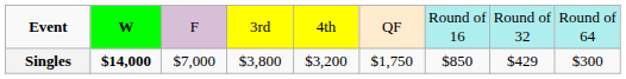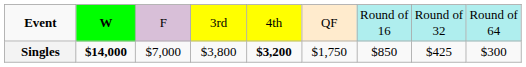 <table class=wikitable style=font-size:95%;text-align:center>
 <tr>
 <td style="width:130px"><strong>Event</strong></td>
 <td style="width:85px; background:lime"><strong>W</strong></td>
 <td style="width:85px; background:thistle">F</td>
 <td style="width:85px; background:#ffff00">3rd</td>
 <td style="width:85px; background:#ffff00">4th</td>
 <td style="width:85px; background:#ffebcd">QF</td>
 <td style="width:85px; background:#afeeee">Round of 16</td>
 <td style="width:85px; background:#afeeee">Round of 32</td>
 <td style="width:85px; background:#afeeee">Round of 64</td>
 </tr>
 <tr>
 <th style=background:#f3f3f3>Singles </th>
 <td><strong>$14,000</strong></td>
 <td>$7,000</td>
 <td>$3,800</td>
-<td>$3,200</td>
+<td><strong>$3,200</strong></td>
 <td>$1,750</td>
 <td>$850</td>
-<td>$429</td>
+<td>$425</td>
 <td>$300</td>
 </tr>
 </table>
